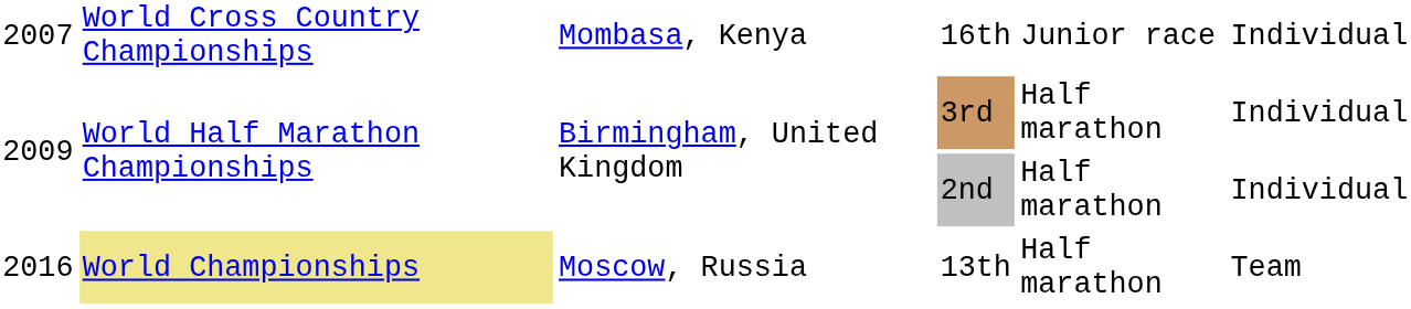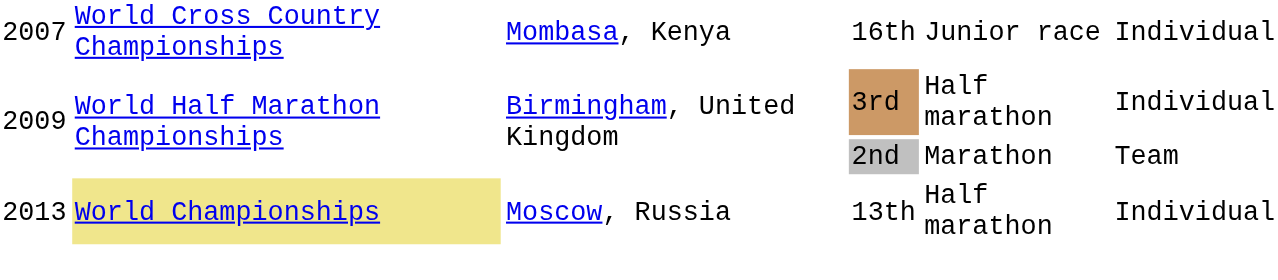 <table>
 <tr>
 <td>2007</td>
 <td><a href='#'>World Cross Country Championships</a></td>
 <td><a href='#'>Mombasa</a>, Kenya</td>
 <td>16th</td>
 <td>Junior race</td>
 <td>Individual</td>
 </tr>
 <tr>
 <td rowspan=2>2009</td>
 <td rowspan=2><a href='#'>World Half Marathon Championships</a></td>
 <td rowspan=2><a href='#'>Birmingham</a>, United Kingdom</td>
 <td bgcolor=cc9966>3rd</td>
 <td>Half marathon</td>
 <td>Individual</td>
 </tr>
 <tr>
 <td bgcolor=silver>2nd</td>
+<td>Marathon</td>
+<td>Team</td>
+</tr>
+<tr>
+<td>2013</td>
+<td style="background: khaki;"><a href='#'>World Championships</a></td>
+<td><a href='#'>Moscow</a>, Russia</td>
+<td>13th</td>
 <td>Half marathon</td>
 <td>Individual</td>
 </tr>
 <tr>
-<td>2016</td>
-<td style="background: khaki;"><a href='#'>World Championships</a></td>
-<td><a href='#'>Moscow</a>, Russia</td>
-<td>13th</td>
-<td>Half marathon</td>
-<td>Team</td>
-</tr>
-<tr>
 </tr>
 </table>
